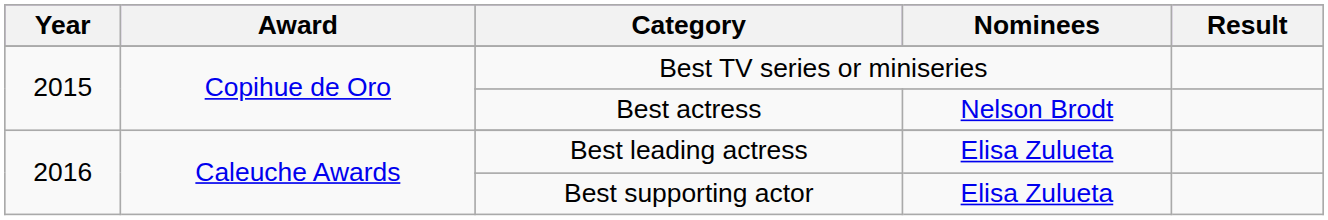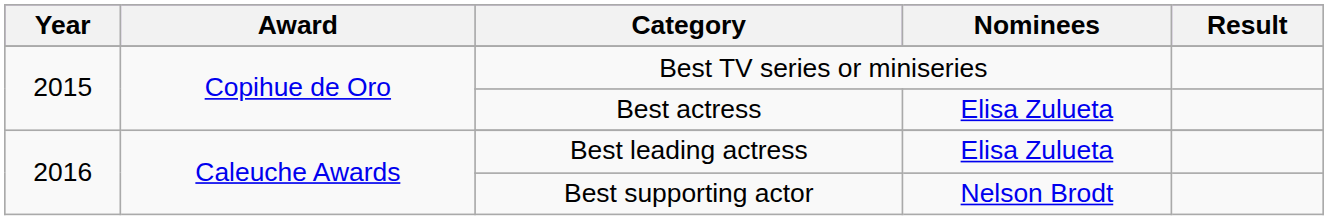 <table class="wikitable" width=800px>
 <tr style="background:#96c; text-align:center;">
 <th>Year</th>
 <th>Award</th>
 <th>Category</th>
 <th>Nominees</th>
 <th>Result</th>
 </tr>
 <tr>
 </tr>
 <tr style="text-align: center;">
 <td style="text-align: center; top" rowspan="3">2015</td>
 <td style="text-align: center; top" rowspan="3"><a href='#'>Copihue de Oro</a></td>
 </tr>
 <tr style="text-align: center; top">
 <td colspan="2">Best TV series or miniseries</td>
 <td></td>
 </tr>
 <tr style="text-align: center; top">
 <td>Best actress</td>
-<td><a href='#'>Nelson Brodt</a></td>
+<td><a href='#'>Elisa Zulueta</a></td>
 <td></td>
 </tr>
 <tr style="text-align: center;">
 <td style="text-align: center; top" rowspan="3">2016</td>
 <td style="text-align: center; top" rowspan="3"><a href='#'>Caleuche Awards</a></td>
 </tr>
 <tr style="text-align: center; top">
 <td>Best leading actress</td>
 <td><a href='#'>Elisa Zulueta</a></td>
 <td></td>
 </tr>
 <tr style="text-align: center; top">
 <td>Best supporting actor</td>
-<td><a href='#'>Elisa Zulueta</a></td>
+<td><a href='#'>Nelson Brodt</a></td>
 <td></td>
 </tr>
 </table>
